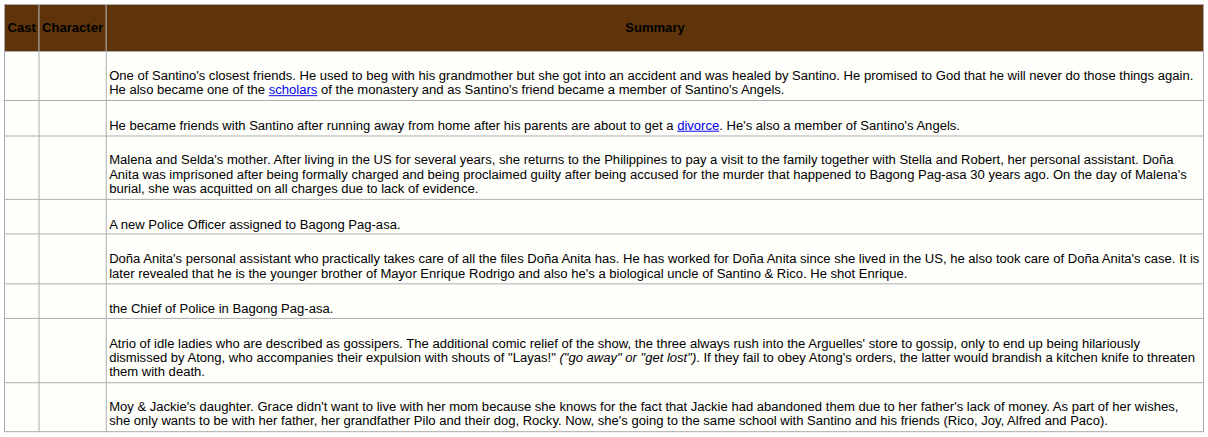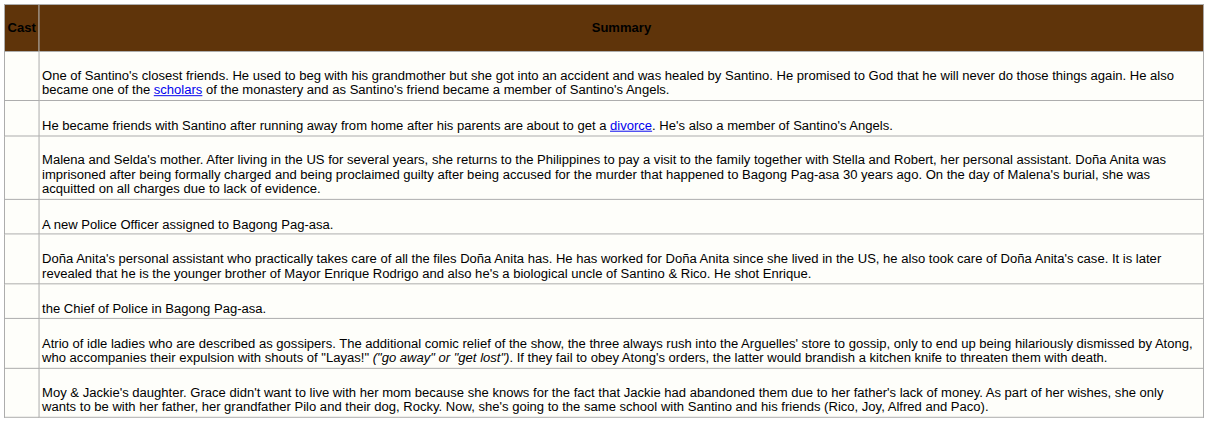 <table class="wikitable" style=" background:#FEFEFA; font-size: 85%;">
 <tr>
 <th style="background:#5F340A ;"><p>Cast</p></th>
-<th style="background:#5F340A; "><p>Character</p></th>
 <th style="background:#5F340A ;"><p>Summary</p></th>
 </tr>
 <tr>
-<td></td>
 <td></td>
 <td><br>One of Santino's closest friends. He used to beg with his grandmother but she got into an accident and was healed by Santino. He promised to God that he will never do those things again. He also became one of the <a href='#'>scholars</a> of the monastery and as Santino's friend became a member of Santino's Angels.</td>
 </tr>
 <tr>
 <td></td>
-<td></td>
 <td><br>He became friends with Santino after running away from home after his parents are about to get a <a href='#'>divorce</a>. He's also a member of Santino's Angels.</td>
 </tr>
 <tr>
-<td></td>
 <td></td>
 <td><br>Malena and Selda's mother. After living in the US for several years, she returns to the Philippines to pay a visit to the family together with Stella and Robert, her personal assistant. Doña Anita was imprisoned after being formally charged and being proclaimed guilty after being accused for the murder that happened to Bagong Pag-asa 30 years ago. On the day of Malena's burial, she was acquitted on all charges due to lack of evidence.</td>
 </tr>
 <tr>
 <td></td>
-<td></td>
 <td><br>A new Police Officer assigned to Bagong Pag-asa.</td>
 </tr>
 <tr>
-<td></td>
 <td></td>
 <td><br>Doña Anita's personal assistant who practically takes care of all the files Doña Anita has. He has worked for Doña Anita since she lived in the US, he also took care of Doña Anita's case. It is later revealed that he is the younger brother of Mayor Enrique Rodrigo and also he's a biological uncle of Santino & Rico. He shot Enrique.</td>
 </tr>
 <tr>
 <td></td>
-<td></td>
 <td><br>the Chief of Police in Bagong Pag-asa.</td>
 </tr>
 <tr>
-<td></td>
 <td></td>
 <td><br>Atrio of idle ladies who are described as gossipers. The additional comic relief of the show, the three always rush into the Arguelles' store to gossip, only to end up being hilariously dismissed by Atong, who accompanies their expulsion with shouts of "Layas!" <em>("go away" or "get lost")</em>. If they fail to obey Atong's orders, the latter would brandish a kitchen knife to threaten them with death.</td>
 </tr>
 <tr>
 <td></td>
-<td></td>
 <td><br>Moy & Jackie's daughter. Grace didn't want to live with her mom because she knows for the fact that Jackie had abandoned them due to her father's lack of money. As part of her wishes, she only wants to be with her father, her grandfather Pilo and their dog, Rocky. Now, she's going to the same school with Santino and his friends (Rico, Joy, Alfred and Paco).</td>
 </tr>
 </table>
